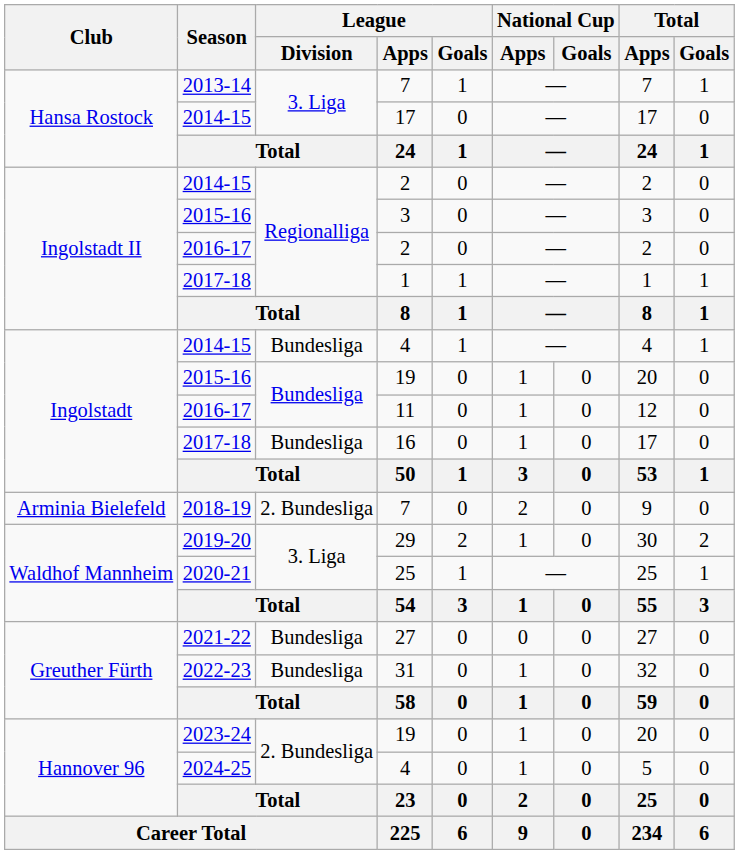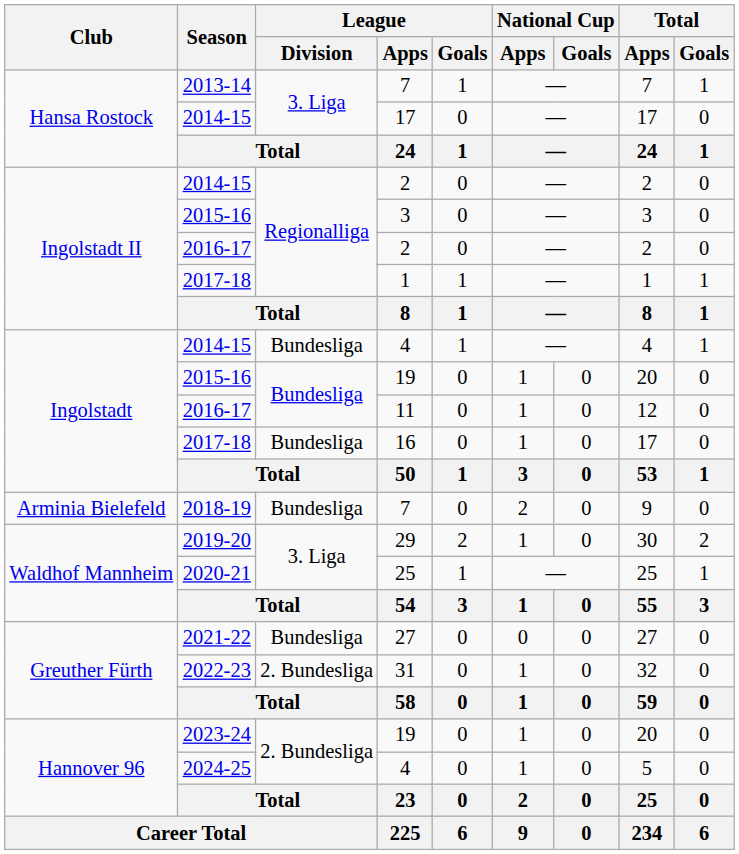 <table class="wikitable" style="text-align: center">
 <tr>
 <th rowspan="2">Club</th>
 <th rowspan="2">Season</th>
 <th colspan="3">League</th>
 <th colspan="2">National Cup</th>
 <th colspan="2">Total</th>
 </tr>
 <tr>
 <th>Division</th>
 <th>Apps</th>
 <th>Goals</th>
 <th>Apps</th>
 <th>Goals</th>
 <th>Apps</th>
 <th>Goals</th>
 </tr>
 <tr>
 <td rowspan="3"><a href='#'>Hansa Rostock</a></td>
 <td><a href='#'>2013-14</a></td>
 <td rowspan="2"><a href='#'>3. Liga</a></td>
 <td>7</td>
 <td>1</td>
 <td colspan="2">—</td>
 <td>7</td>
 <td>1</td>
 </tr>
 <tr>
 <td><a href='#'>2014-15</a></td>
 <td>17</td>
 <td>0</td>
 <td colspan="2">—</td>
 <td>17</td>
 <td>0</td>
 </tr>
 <tr>
 <th colspan="2">Total</th>
 <th>24</th>
 <th>1</th>
 <th colspan="2">—</th>
 <th>24</th>
 <th>1</th>
 </tr>
 <tr>
 <td rowspan="5"><a href='#'>Ingolstadt II</a></td>
 <td><a href='#'>2014-15</a></td>
 <td rowspan="4"><a href='#'>Regionalliga</a></td>
 <td>2</td>
 <td>0</td>
 <td colspan="2">—</td>
 <td>2</td>
 <td>0</td>
 </tr>
 <tr>
 <td><a href='#'>2015-16</a></td>
 <td>3</td>
 <td>0</td>
 <td colspan="2">—</td>
 <td>3</td>
 <td>0</td>
 </tr>
 <tr>
 <td><a href='#'>2016-17</a></td>
 <td>2</td>
 <td>0</td>
 <td colspan="2">—</td>
 <td>2</td>
 <td>0</td>
 </tr>
 <tr>
 <td><a href='#'>2017-18</a></td>
 <td>1</td>
 <td>1</td>
 <td colspan="2">—</td>
 <td>1</td>
 <td>1</td>
 </tr>
 <tr>
 <th colspan="2">Total</th>
 <th>8</th>
 <th>1</th>
 <th colspan="2">—</th>
 <th>8</th>
 <th>1</th>
 </tr>
 <tr>
 <td rowspan="5"><a href='#'>Ingolstadt</a></td>
 <td><a href='#'>2014-15</a></td>
 <td>Bundesliga</td>
 <td>4</td>
 <td>1</td>
 <td colspan="2">—</td>
 <td>4</td>
 <td>1</td>
 </tr>
 <tr>
 <td><a href='#'>2015-16</a></td>
 <td rowspan="2"><a href='#'>Bundesliga</a></td>
 <td>19</td>
 <td>0</td>
 <td>1</td>
 <td>0</td>
 <td>20</td>
 <td>0</td>
 </tr>
 <tr>
 <td><a href='#'>2016-17</a></td>
 <td>11</td>
 <td>0</td>
 <td>1</td>
 <td>0</td>
 <td>12</td>
 <td>0</td>
 </tr>
 <tr>
 <td><a href='#'>2017-18</a></td>
 <td>Bundesliga</td>
 <td>16</td>
 <td>0</td>
 <td>1</td>
 <td>0</td>
 <td>17</td>
 <td>0</td>
 </tr>
 <tr>
 <th colspan="2">Total</th>
 <th>50</th>
 <th>1</th>
 <th>3</th>
 <th>0</th>
 <th>53</th>
 <th>1</th>
 </tr>
 <tr>
 <td><a href='#'>Arminia Bielefeld</a></td>
 <td><a href='#'>2018-19</a></td>
-<td>2. Bundesliga</td>
+<td>Bundesliga</td>
 <td>7</td>
 <td>0</td>
 <td>2</td>
 <td>0</td>
 <td>9</td>
 <td>0</td>
 </tr>
 <tr>
 <td rowspan="3"><a href='#'>Waldhof Mannheim</a></td>
 <td><a href='#'>2019-20</a></td>
 <td rowspan="2">3. Liga</td>
 <td>29</td>
 <td>2</td>
 <td>1</td>
 <td>0</td>
 <td>30</td>
 <td>2</td>
 </tr>
 <tr>
 <td><a href='#'>2020-21</a></td>
 <td>25</td>
 <td>1</td>
 <td colspan="2">—</td>
 <td>25</td>
 <td>1</td>
 </tr>
 <tr>
 <th colspan="2">Total</th>
 <th>54</th>
 <th>3</th>
 <th>1</th>
 <th>0</th>
 <th>55</th>
 <th>3</th>
 </tr>
 <tr>
 <td rowspan="3"><a href='#'>Greuther Fürth</a></td>
 <td><a href='#'>2021-22</a></td>
 <td>Bundesliga</td>
 <td>27</td>
 <td>0</td>
 <td>0</td>
 <td>0</td>
 <td>27</td>
 <td>0</td>
 </tr>
 <tr>
 <td><a href='#'>2022-23</a></td>
-<td>Bundesliga</td>
+<td>2. Bundesliga</td>
 <td>31</td>
 <td>0</td>
 <td>1</td>
 <td>0</td>
 <td>32</td>
 <td>0</td>
 </tr>
 <tr>
 <th colspan="2">Total</th>
 <th>58</th>
 <th>0</th>
 <th>1</th>
 <th>0</th>
 <th>59</th>
 <th>0</th>
 </tr>
 <tr>
 <td rowspan="3"><a href='#'>Hannover 96</a></td>
 <td><a href='#'>2023-24</a></td>
 <td rowspan="2">2. Bundesliga</td>
 <td>19</td>
 <td>0</td>
 <td>1</td>
 <td>0</td>
 <td>20</td>
 <td>0</td>
 </tr>
 <tr>
 <td><a href='#'>2024-25</a></td>
 <td>4</td>
 <td>0</td>
 <td>1</td>
 <td>0</td>
 <td>5</td>
 <td>0</td>
 </tr>
 <tr>
 <th colspan="2">Total</th>
 <th>23</th>
 <th>0</th>
 <th>2</th>
 <th>0</th>
 <th>25</th>
 <th>0</th>
 </tr>
 <tr>
 <th colspan="3">Career Total</th>
 <th>225</th>
 <th>6</th>
 <th>9</th>
 <th>0</th>
 <th>234</th>
 <th>6</th>
 </tr>
 </table>
